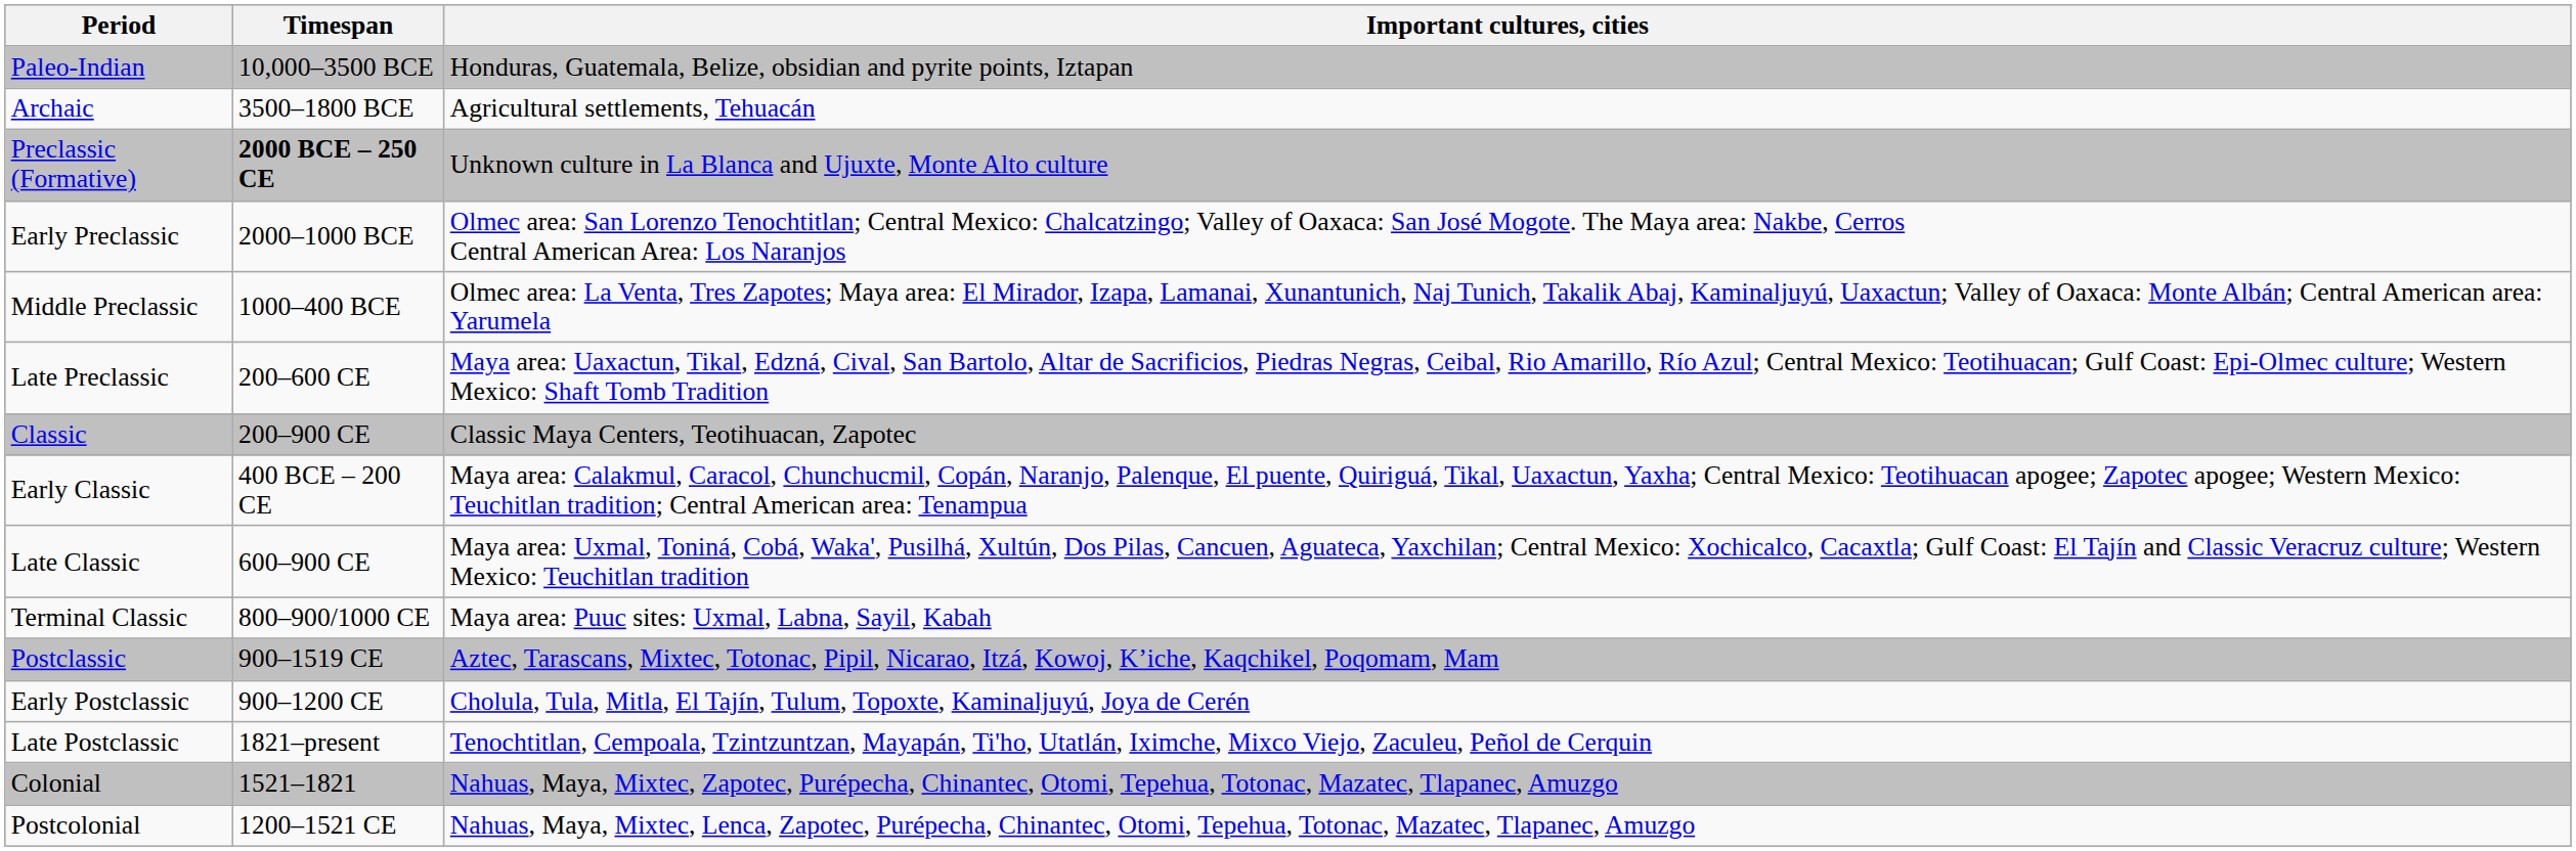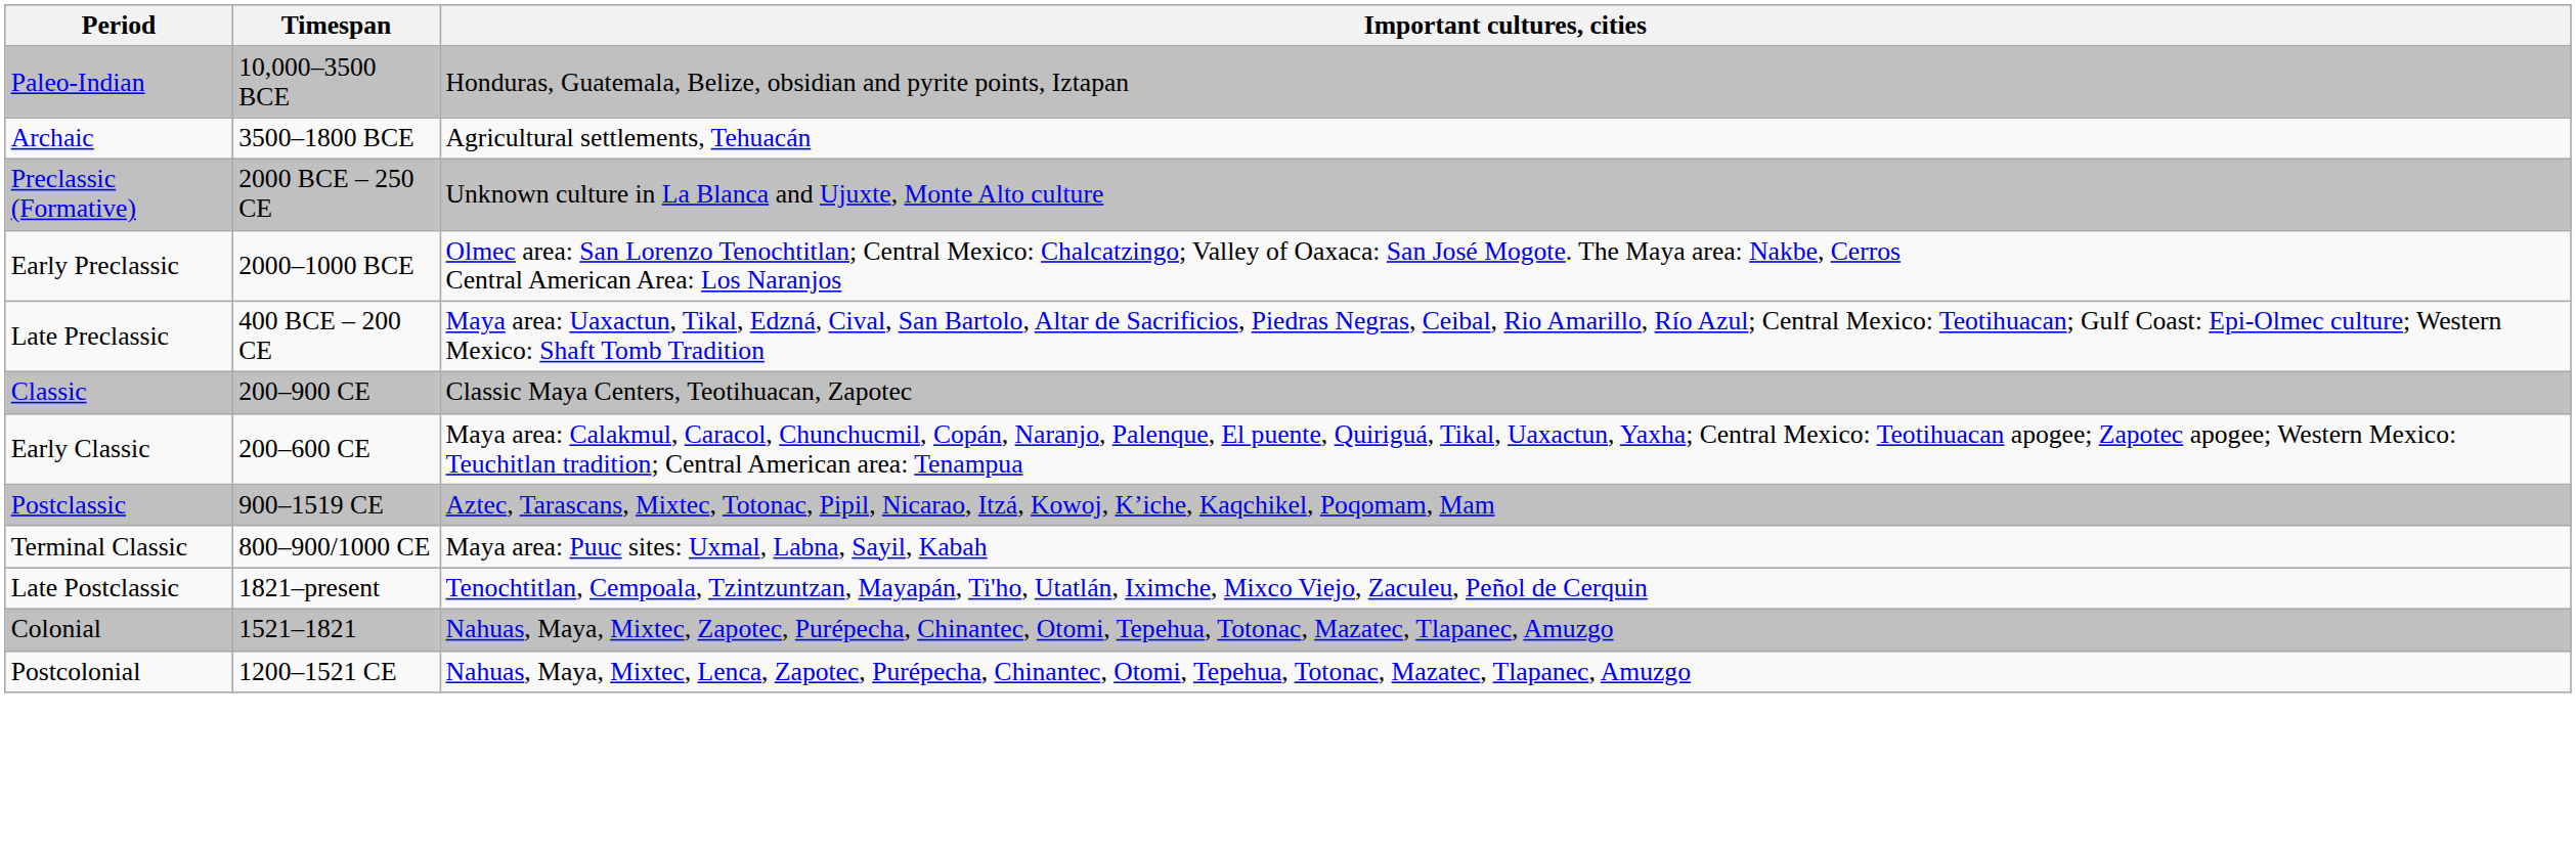 <table class="wikitable">
 <tr>
 <th scope="col">Period</th>
 <th scope="col">Timespan</th>
 <th scope="col">Important cultures, cities</th>
 </tr>
 <tr style="background:silver">
 <td><a href='#'>Paleo-Indian</a></td>
 <td>10,000–3500 BCE</td>
 <td>Honduras, Guatemala, Belize, obsidian and pyrite points, Iztapan</td>
 </tr>
 <tr ="background:silver">
 <td><a href='#'>Archaic</a></td>
 <td>3500–1800 BCE</td>
 <td>Agricultural settlements, <a href='#'>Tehuacán</a></td>
 </tr>
 <tr style="background:silver">
 <td><a href='#'>Preclassic (Formative)</a></td>
-<td><strong>2000 BCE – 250 CE</strong></td>
+<td>2000 BCE – 250 CE</td>
 <td>Unknown culture in <a href='#'>La Blanca</a> and <a href='#'>Ujuxte</a>, <a href='#'>Monte Alto culture</a></td>
 </tr>
 <tr>
 <td>Early Preclassic</td>
 <td>2000–1000 BCE</td>
 <td><a href='#'>Olmec</a> area: <a href='#'>San Lorenzo Tenochtitlan</a>; Central Mexico: <a href='#'>Chalcatzingo</a>; Valley of Oaxaca: <a href='#'>San José Mogote</a>. The Maya area: <a href='#'>Nakbe</a>, <a href='#'>Cerros</a><br>Central American Area: <a href='#'>Los Naranjos</a></td>
 </tr>
 <tr>
-<td>Middle Preclassic</td>
-<td>1000–400 BCE</td>
-<td>Olmec area: <a href='#'>La Venta</a>, <a href='#'>Tres Zapotes</a>; Maya area: <a href='#'>El Mirador</a>, <a href='#'>Izapa</a>, <a href='#'>Lamanai</a>, <a href='#'>Xunantunich</a>, <a href='#'>Naj Tunich</a>, <a href='#'>Takalik Abaj</a>, <a href='#'>Kaminaljuyú</a>, <a href='#'>Uaxactun</a>; Valley of Oaxaca: <a href='#'>Monte Albán</a>; Central American area: <a href='#'>Yarumela</a></td>
-</tr>
-<tr>
 <td>Late Preclassic</td>
-<td>200–600 CE</td>
+<td>400 BCE – 200 CE</td>
 <td><a href='#'>Maya</a> area: <a href='#'>Uaxactun</a>, <a href='#'>Tikal</a>, <a href='#'>Edzná</a>, <a href='#'>Cival</a>, <a href='#'>San Bartolo</a>, <a href='#'>Altar de Sacrificios</a>, <a href='#'>Piedras Negras</a>, <a href='#'>Ceibal</a>, <a href='#'>Rio Amarillo</a>, <a href='#'>Río Azul</a>; Central Mexico: <a href='#'>Teotihuacan</a>; Gulf Coast: <a href='#'>Epi-Olmec culture</a>; Western Mexico: <a href='#'>Shaft Tomb Tradition</a></td>
 </tr>
 <tr style="background:silver">
 <td><a href='#'>Classic</a></td>
 <td>200–900 CE</td>
 <td>Classic Maya Centers, Teotihuacan, Zapotec</td>
 </tr>
 <tr>
 <td>Early Classic</td>
-<td>400 BCE – 200 CE</td>
+<td>200–600 CE</td>
 <td>Maya area: <a href='#'>Calakmul</a>, <a href='#'>Caracol</a>, <a href='#'>Chunchucmil</a>, <a href='#'>Copán</a>, <a href='#'>Naranjo</a>, <a href='#'>Palenque</a>, <a href='#'>El puente</a>, <a href='#'>Quiriguá</a>, <a href='#'>Tikal</a>, <a href='#'>Uaxactun</a>, <a href='#'>Yaxha</a>; Central Mexico: <a href='#'>Teotihuacan</a> apogee; <a href='#'>Zapotec</a> apogee; Western Mexico: <a href='#'>Teuchitlan tradition</a>; Central American area: <a href='#'>Tenampua</a></td>
-</tr>
-<tr>
-<td>Late Classic</td>
-<td>600–900 CE</td>
-<td>Maya area: <a href='#'>Uxmal</a>, <a href='#'>Toniná</a>, <a href='#'>Cobá</a>, <a href='#'>Waka'</a>, <a href='#'>Pusilhá</a>, <a href='#'>Xultún</a>, <a href='#'>Dos Pilas</a>, <a href='#'>Cancuen</a>, <a href='#'>Aguateca</a>, <a href='#'>Yaxchilan</a>; Central Mexico: <a href='#'>Xochicalco</a>, <a href='#'>Cacaxtla</a>; Gulf Coast: <a href='#'>El Tajín</a> and <a href='#'>Classic Veracruz culture</a>; Western Mexico: <a href='#'>Teuchitlan tradition</a></td>
-</tr>
-<tr>
-<td>Terminal Classic</td>
-<td>800–900/1000 CE</td>
-<td>Maya area: <a href='#'>Puuc</a> sites: <a href='#'>Uxmal</a>, <a href='#'>Labna</a>, <a href='#'>Sayil</a>, <a href='#'>Kabah</a></td>
 </tr>
 <tr style="background:silver">
 <td><a href='#'>Postclassic</a></td>
 <td>900–1519 CE</td>
 <td><a href='#'>Aztec</a>, <a href='#'>Tarascans</a>, <a href='#'>Mixtec</a>, <a href='#'>Totonac</a>, <a href='#'>Pipil</a>, <a href='#'>Nicarao</a>, <a href='#'>Itzá</a>, <a href='#'>Kowoj</a>, <a href='#'>Kʼiche</a>, <a href='#'>Kaqchikel</a>, <a href='#'>Poqomam</a>, <a href='#'>Mam</a></td>
 </tr>
 <tr>
-<td>Early Postclassic</td>
-<td>900–1200 CE</td>
-<td><a href='#'>Cholula</a>, <a href='#'>Tula</a>, <a href='#'>Mitla</a>, <a href='#'>El Tajín</a>, <a href='#'>Tulum</a>, <a href='#'>Topoxte</a>, <a href='#'>Kaminaljuyú</a>, <a href='#'>Joya de Cerén</a></td>
+<td>Terminal Classic</td>
+<td>800–900/1000 CE</td>
+<td>Maya area: <a href='#'>Puuc</a> sites: <a href='#'>Uxmal</a>, <a href='#'>Labna</a>, <a href='#'>Sayil</a>, <a href='#'>Kabah</a></td>
 </tr>
 <tr>
 <td>Late Postclassic</td>
 <td>1821–present</td>
 <td><a href='#'>Tenochtitlan</a>, <a href='#'>Cempoala</a>, <a href='#'>Tzintzuntzan</a>, <a href='#'>Mayapán</a>, <a href='#'>Ti'ho</a>, <a href='#'>Utatlán</a>, <a href='#'>Iximche</a>, <a href='#'>Mixco Viejo</a>, <a href='#'>Zaculeu</a>, <a href='#'>Peñol de Cerquin</a></td>
 </tr>
 <tr style="background:silver">
 <td>Colonial</td>
 <td>1521–1821</td>
 <td><a href='#'>Nahuas</a>, Maya, <a href='#'>Mixtec</a>, <a href='#'>Zapotec</a>, <a href='#'>Purépecha</a>, <a href='#'>Chinantec</a>, <a href='#'>Otomi</a>, <a href='#'>Tepehua</a>, <a href='#'>Totonac</a>, <a href='#'>Mazatec</a>, <a href='#'>Tlapanec</a>, <a href='#'>Amuzgo</a></td>
 </tr>
 <tr>
 <td>Postcolonial</td>
 <td>1200–1521 CE</td>
 <td><a href='#'>Nahuas</a>, Maya, <a href='#'>Mixtec</a>, <a href='#'>Lenca</a>, <a href='#'>Zapotec</a>, <a href='#'>Purépecha</a>, <a href='#'>Chinantec</a>, <a href='#'>Otomi</a>, <a href='#'>Tepehua</a>, <a href='#'>Totonac</a>, <a href='#'>Mazatec</a>, <a href='#'>Tlapanec</a>, <a href='#'>Amuzgo</a></td>
 </tr>
 </table>
